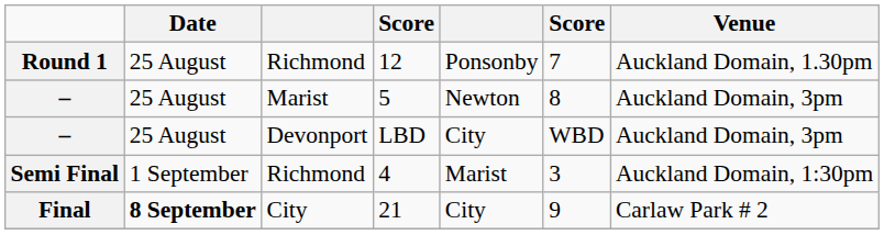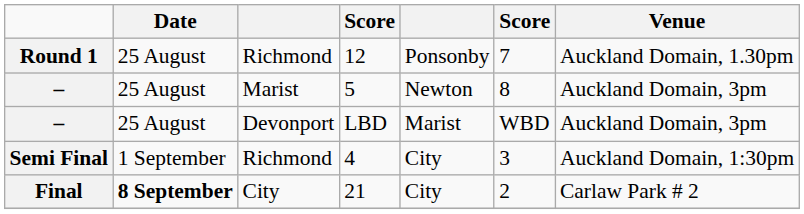 <table class="wikitable mw-collapsible">
 <tr>
 <td></td>
 <th scope="col">Date</th>
 <th scope="col"></th>
 <th scope="col">Score</th>
 <th scope="col"></th>
 <th scope="col">Score</th>
 <th scope="col">Venue</th>
 </tr>
 <tr>
 <th scope="row">Round 1</th>
 <td>25 August </td>
 <td>Richmond</td>
 <td>12</td>
 <td>Ponsonby</td>
 <td>7</td>
 <td>Auckland Domain, 1.30pm</td>
 </tr>
 <tr>
 <th scope="row">–</th>
 <td>25 August</td>
 <td>Marist</td>
 <td>5</td>
 <td>Newton</td>
 <td>8</td>
 <td>Auckland Domain, 3pm</td>
 </tr>
 <tr>
 <th scope="row">–</th>
 <td>25 August</td>
 <td>Devonport</td>
 <td>LBD</td>
-<td>City</td>
+<td>Marist</td>
 <td>WBD</td>
 <td>Auckland Domain, 3pm</td>
 </tr>
 <tr>
 <th scope="row">Semi Final</th>
 <td>1 September </td>
 <td>Richmond</td>
 <td>4</td>
-<td>Marist</td>
+<td>City</td>
 <td>3</td>
 <td>Auckland Domain, 1:30pm</td>
 </tr>
 <tr>
 <th scope="row">Final</th>
 <td><strong>8 September </strong></td>
 <td>City</td>
 <td>21</td>
 <td>City</td>
-<td>9</td>
+<td>2</td>
 <td>Carlaw Park # 2</td>
 </tr>
 <tr>
 </tr>
 </table>
